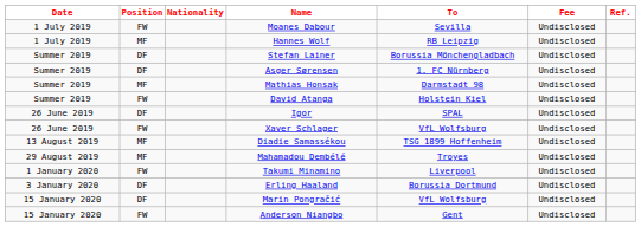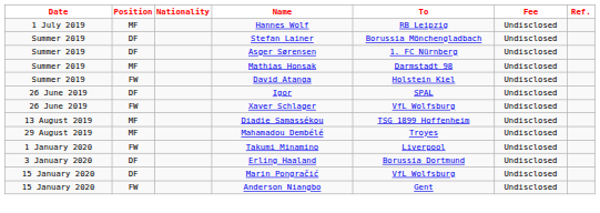 <table class="wikitable"  style="text-align:center; font-size:90%; ">
 <tr>
 <th style="background:#FFFFFF; color:#FF0000; width:150px;">Date</th>
 <th style="background:#FFFFFF; color:#FF0000; width:55px;">Position</th>
 <th style="background:#FFFFFF; color:#FF0000; width:55px;">Nationality</th>
 <th style="background:#FFFFFF; color:#FF0000; width:200px;">Name</th>
 <th style="background:#FFFFFF; color:#FF0000; width:200px;">To</th>
 <th style="background:#FFFFFF; color:#FF0000; width:100px;">Fee</th>
 <th style="background:#FFFFFF; color:#FF0000; width:35px;">Ref.</th>
-</tr>
-<tr>
-<td>1 July 2019</td>
-<td>FW</td>
-<td></td>
-<td><a href='#'>Moanes Dabour</a></td>
-<td><a href='#'>Sevilla</a></td>
-<td>Undisclosed</td>
-<td></td>
 </tr>
 <tr>
 <td>1 July 2019</td>
 <td>MF</td>
 <td></td>
 <td><a href='#'>Hannes Wolf</a></td>
 <td><a href='#'>RB Leipzig</a></td>
 <td>Undisclosed</td>
 <td></td>
 </tr>
 <tr>
 <td>Summer 2019</td>
 <td>DF</td>
 <td></td>
 <td><a href='#'>Stefan Lainer</a></td>
 <td><a href='#'>Borussia Mönchengladbach</a></td>
 <td>Undisclosed</td>
 <td></td>
 </tr>
 <tr>
 <td>Summer 2019</td>
 <td>DF</td>
 <td></td>
 <td><a href='#'>Asger Sørensen</a></td>
 <td><a href='#'>1. FC Nürnberg</a></td>
 <td>Undisclosed</td>
 <td></td>
 </tr>
 <tr>
 <td>Summer 2019</td>
 <td>MF</td>
 <td></td>
 <td><a href='#'>Mathias Honsak</a></td>
 <td><a href='#'>Darmstadt 98</a></td>
 <td>Undisclosed</td>
 <td></td>
 </tr>
 <tr>
 <td>Summer 2019</td>
 <td>FW</td>
 <td></td>
 <td><a href='#'>David Atanga</a></td>
 <td><a href='#'>Holstein Kiel</a></td>
 <td>Undisclosed</td>
 <td></td>
 </tr>
 <tr>
 <td>26 June 2019</td>
 <td>DF</td>
 <td></td>
 <td><a href='#'>Igor</a></td>
 <td><a href='#'>SPAL</a></td>
 <td>Undisclosed</td>
 <td></td>
 </tr>
 <tr>
 <td>26 June 2019</td>
 <td>FW</td>
 <td></td>
 <td><a href='#'>Xaver Schlager</a></td>
 <td><a href='#'>VfL Wolfsburg</a></td>
 <td>Undisclosed</td>
 <td></td>
 </tr>
 <tr>
 <td>13 August 2019</td>
 <td>MF</td>
 <td></td>
 <td><a href='#'>Diadie Samassékou</a></td>
 <td><a href='#'>TSG 1899 Hoffenheim</a></td>
 <td>Undisclosed</td>
 <td></td>
 </tr>
 <tr>
 <td>29 August 2019</td>
 <td>MF</td>
 <td></td>
 <td><a href='#'>Mahamadou Dembélé</a></td>
 <td><a href='#'>Troyes</a></td>
 <td>Undisclosed</td>
 <td></td>
 </tr>
 <tr>
 <td>1 January 2020</td>
 <td>FW</td>
 <td></td>
 <td><a href='#'>Takumi Minamino</a></td>
 <td><a href='#'>Liverpool</a></td>
 <td>Undisclosed</td>
 <td></td>
 </tr>
 <tr>
 <td>3 January 2020</td>
 <td>DF</td>
 <td></td>
 <td><a href='#'>Erling Haaland</a></td>
 <td><a href='#'>Borussia Dortmund</a></td>
 <td>Undisclosed</td>
 <td></td>
 </tr>
 <tr>
 <td>15 January 2020</td>
 <td>DF</td>
 <td></td>
 <td><a href='#'>Marin Pongračić</a></td>
 <td><a href='#'>VfL Wolfsburg</a></td>
 <td>Undisclosed</td>
 <td></td>
 </tr>
 <tr>
 <td>15 January 2020</td>
 <td>FW</td>
 <td></td>
 <td><a href='#'>Anderson Niangbo</a></td>
 <td><a href='#'>Gent</a></td>
 <td>Undisclosed</td>
 <td></td>
 </tr>
 </table>
